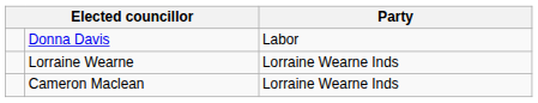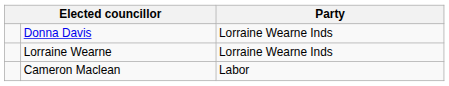 <table class="wikitable" style="float:right;clear:right;width:30%">
 <tr>
 <th colspan="2">Elected councillor</th>
 <th>Party</th>
 </tr>
 <tr>
 <td> </td>
 <td><a href='#'>Donna Davis</a></td>
-<td>Labor</td>
+<td>Lorraine Wearne Inds</td>
 </tr>
 <tr>
 <td> </td>
 <td>Lorraine Wearne</td>
 <td>Lorraine Wearne Inds</td>
 </tr>
 <tr>
 <td> </td>
 <td>Cameron Maclean</td>
-<td>Lorraine Wearne Inds</td>
+<td>Labor</td>
 </tr>
 </table>
